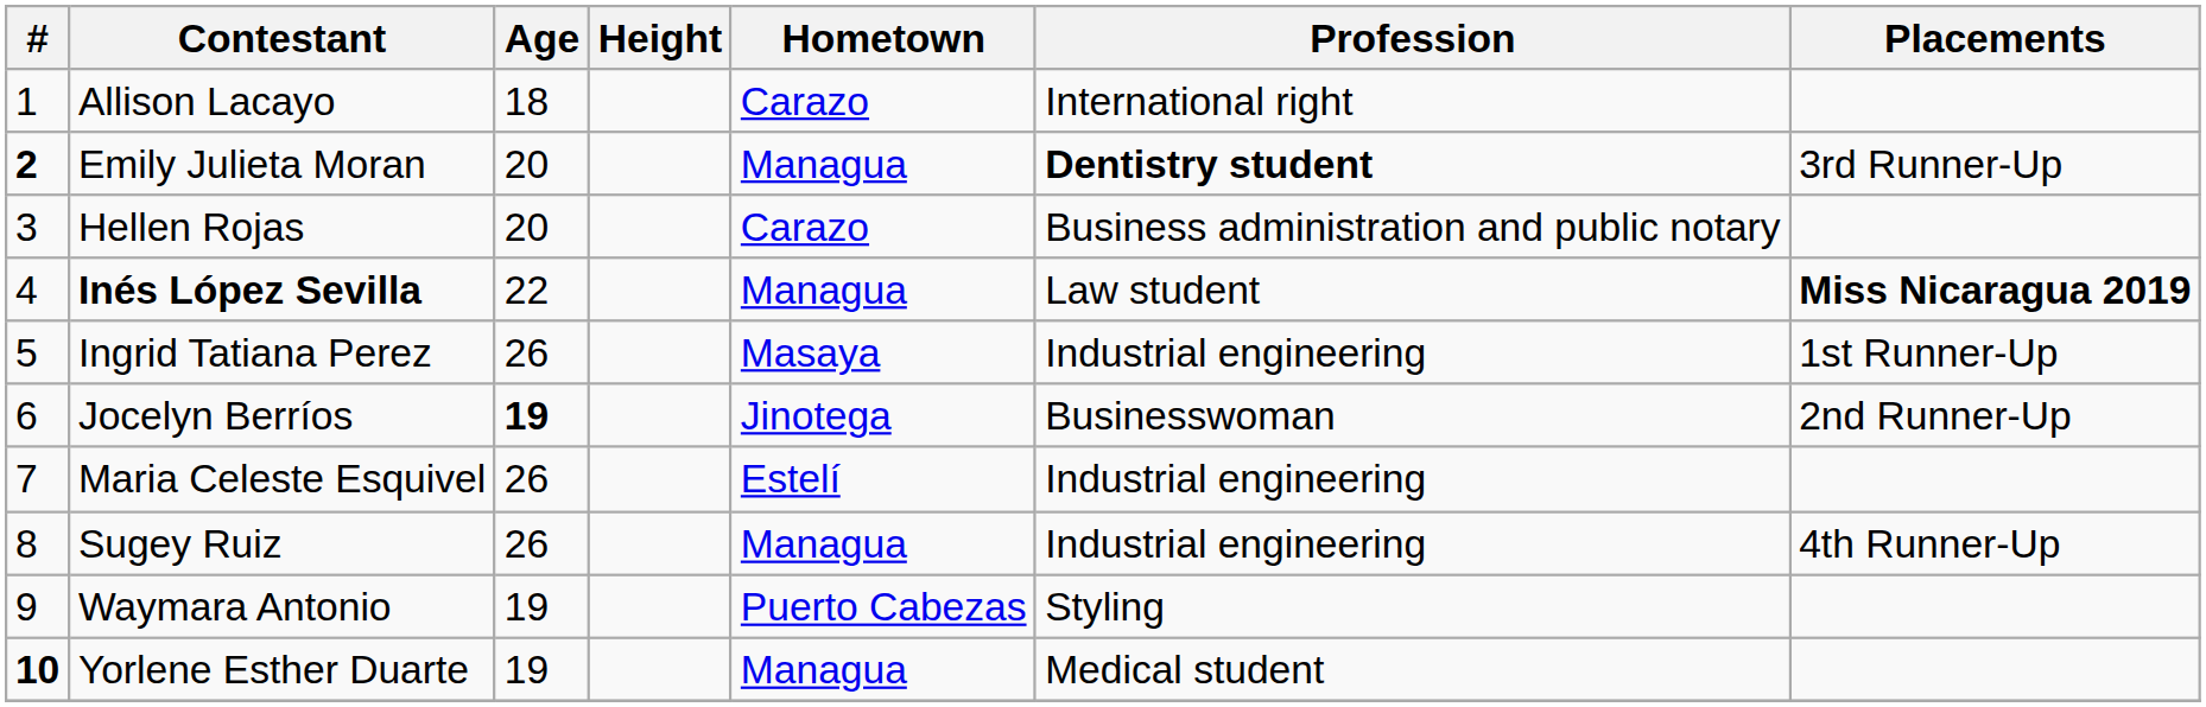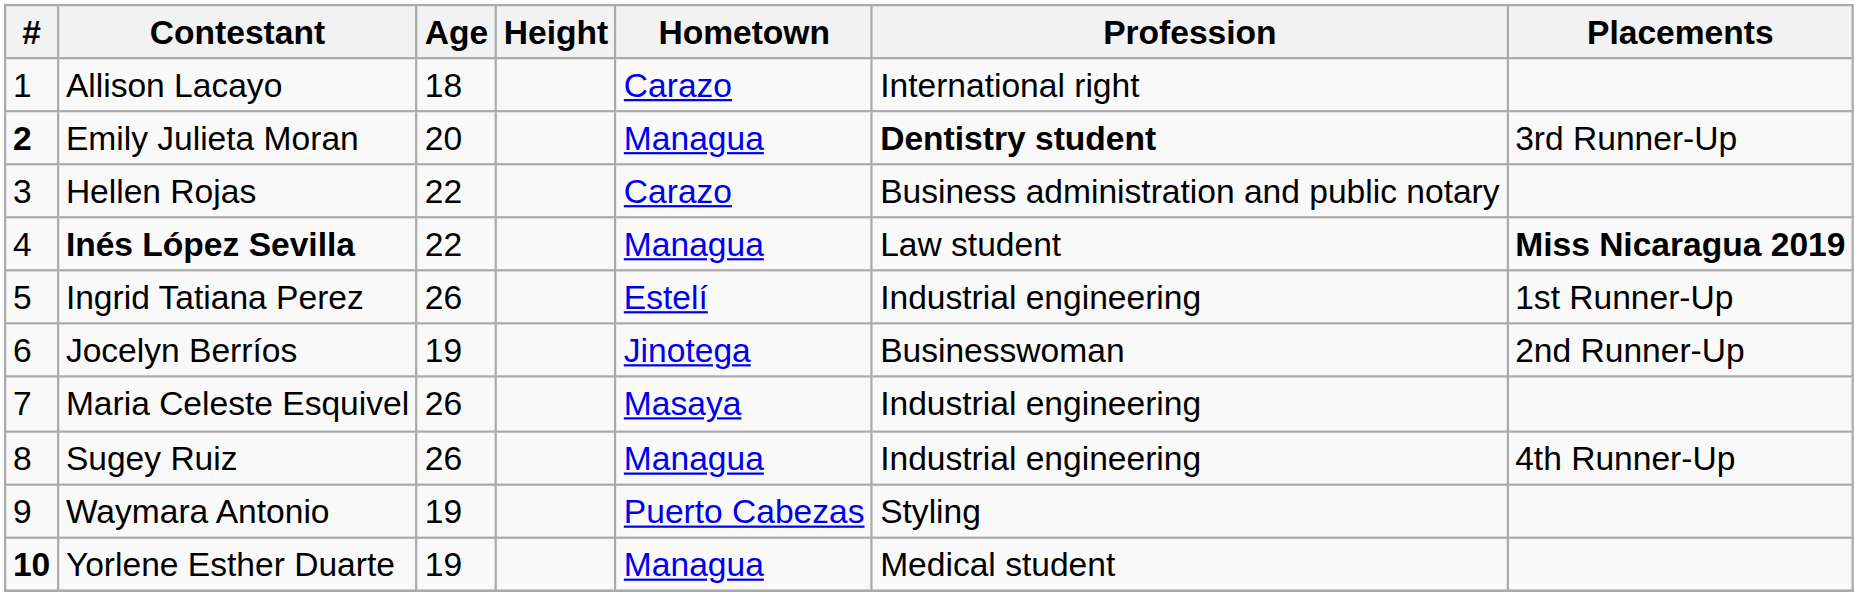 <table class="wikitable sortable" style="font-size: 95%;">
 <tr>
 <th>#</th>
 <th>Contestant</th>
 <th>Age</th>
 <th>Height</th>
 <th>Hometown</th>
 <th>Profession</th>
 <th>Placements</th>
 </tr>
 <tr>
 <td>1</td>
 <td>Allison Lacayo</td>
 <td>18</td>
 <td></td>
 <td> <a href='#'>Carazo</a></td>
 <td>International right</td>
 <td></td>
 </tr>
 <tr>
 <td><strong>2</strong></td>
 <td>Emily Julieta Moran</td>
 <td>20</td>
 <td></td>
 <td> <a href='#'>Managua</a></td>
 <td><strong>Dentistry student</strong></td>
 <td>3rd Runner-Up</td>
 </tr>
 <tr>
 <td>3</td>
 <td>Hellen Rojas</td>
-<td>20</td>
+<td>22</td>
 <td></td>
 <td> <a href='#'>Carazo</a></td>
 <td>Business administration and public notary</td>
 <td></td>
 </tr>
 <tr>
 <td>4</td>
 <td><strong>Inés López Sevilla</strong></td>
 <td>22</td>
 <td></td>
 <td> <a href='#'>Managua</a></td>
 <td>Law student</td>
 <td><strong>Miss Nicaragua 2019</strong></td>
 </tr>
 <tr>
 <td>5</td>
 <td>Ingrid Tatiana Perez</td>
 <td>26</td>
 <td></td>
-<td> <a href='#'>Masaya</a></td>
+<td> <a href='#'>Estelí</a></td>
 <td>Industrial engineering</td>
 <td>1st Runner-Up</td>
 </tr>
 <tr>
 <td>6</td>
 <td>Jocelyn Berríos</td>
-<td><strong>19</strong></td>
+<td>19</td>
 <td></td>
 <td> <a href='#'>Jinotega</a></td>
 <td>Businesswoman</td>
 <td>2nd Runner-Up</td>
 </tr>
 <tr>
 <td>7</td>
 <td>Maria Celeste Esquivel</td>
 <td>26</td>
 <td></td>
-<td> <a href='#'>Estelí</a></td>
+<td> <a href='#'>Masaya</a></td>
 <td>Industrial engineering</td>
 <td></td>
 </tr>
 <tr>
 <td>8</td>
 <td>Sugey Ruiz</td>
 <td>26</td>
 <td></td>
 <td> <a href='#'>Managua</a></td>
 <td>Industrial engineering</td>
 <td>4th Runner-Up</td>
 </tr>
 <tr>
 <td>9</td>
 <td>Waymara Antonio</td>
 <td>19</td>
 <td></td>
 <td> <a href='#'>Puerto Cabezas</a></td>
 <td>Styling</td>
 <td></td>
 </tr>
 <tr>
 <td><strong>10</strong></td>
 <td>Yorlene Esther Duarte</td>
 <td>19</td>
 <td></td>
 <td> <a href='#'>Managua</a></td>
 <td>Medical student</td>
 <td></td>
 </tr>
 <tr>
 </tr>
 </table>
